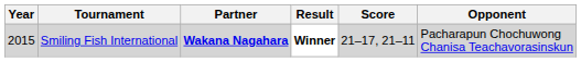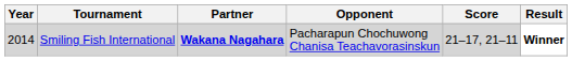 <table class="sortable wikitable" style="font-size: 90%">
 <tr>
 <th>Year</th>
 <th>Tournament</th>
 <th>Partner</th>
+<th>Opponent</th>
+<th>Score</th>
 <th>Result</th>
-<th>Score</th>
-<th>Opponent</th>
 </tr>
 <tr style="background:#D5D5D5">
-<td align="center">2015</td>
+<td align="center">2014</td>
 <td align="left"><a href='#'>Smiling Fish International</a></td>
 <td align="left"><strong> <a href='#'>Wakana Nagahara</a></strong></td>
+<td align="left"> Pacharapun Chochuwong<br> <a href='#'>Chanisa Teachavorasinskun</a></td>
+<td align="left">21–17, 21–11</td>
 <td style="text-align:left; background:white"> <strong>Winner</strong></td>
-<td align="left">21–17, 21–11</td>
-<td align="left"> Pacharapun Chochuwong<br> <a href='#'>Chanisa Teachavorasinskun</a></td>
 </tr>
 </table>
